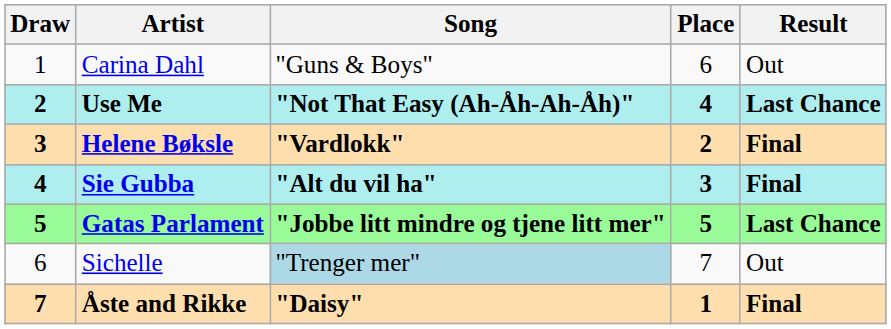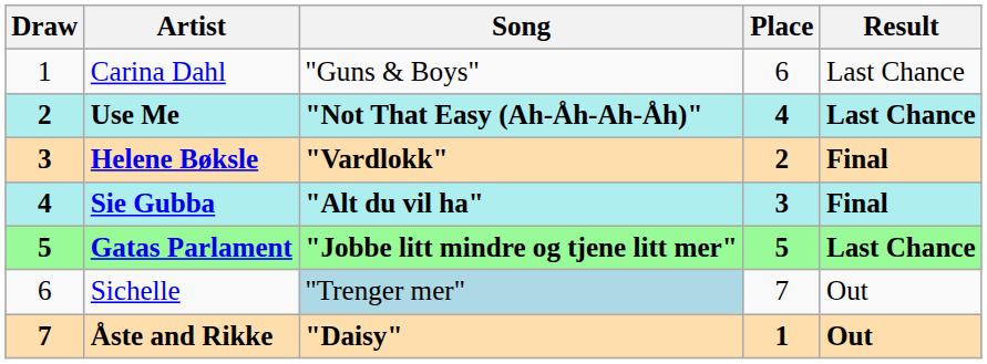 <table class="sortable wikitable" style="margin: 1em auto 1em auto; text-align:center">
 <tr>
 <th>Draw</th>
 <th>Artist</th>
 <th>Song</th>
 <th>Place</th>
 <th>Result</th>
 </tr>
 <tr>
 <td>1</td>
 <td align="left"><a href='#'>Carina Dahl</a></td>
 <td align="left">"Guns & Boys"</td>
 <td>6</td>
-<td align="left">Out</td>
+<td align="left">Last Chance</td>
 </tr>
 <tr style="font-weight:bold; background:paleturquoise;">
 <td>2</td>
 <td align="left">Use Me</td>
 <td align="left">"Not That Easy (Ah-Åh-Ah-Åh)"</td>
 <td>4</td>
 <td align="left">Last Chance</td>
 </tr>
 <tr style="font-weight:bold; background:navajowhite;">
 <td>3</td>
 <td align="left"><a href='#'>Helene Bøksle</a></td>
 <td align="left">"Vardlokk"</td>
 <td>2</td>
 <td align="left">Final</td>
 </tr>
 <tr style="font-weight:bold; background:paleturquoise;">
 <td>4</td>
 <td align="left"><a href='#'>Sie Gubba</a></td>
 <td align="left">"Alt du vil ha"</td>
 <td>3</td>
 <td align="left">Final</td>
 </tr>
 <tr style="font-weight:bold; background:palegreen;">
 <td>5</td>
 <td align="left"><a href='#'>Gatas Parlament</a></td>
 <td align="left">"Jobbe litt mindre og tjene litt mer"</td>
 <td>5</td>
 <td align="left">Last Chance</td>
 </tr>
 <tr>
 <td>6</td>
 <td align="left"><a href='#'>Sichelle</a></td>
 <td align="left" style="background: lightblue;">"Trenger mer"</td>
 <td>7</td>
 <td align="left">Out</td>
 </tr>
 <tr style="font-weight:bold; background:navajowhite;">
 <td>7</td>
 <td align="left">Åste and Rikke</td>
 <td align="left">"Daisy"</td>
 <td>1</td>
-<td align="left">Final</td>
+<td align="left">Out</td>
 </tr>
 </table>
